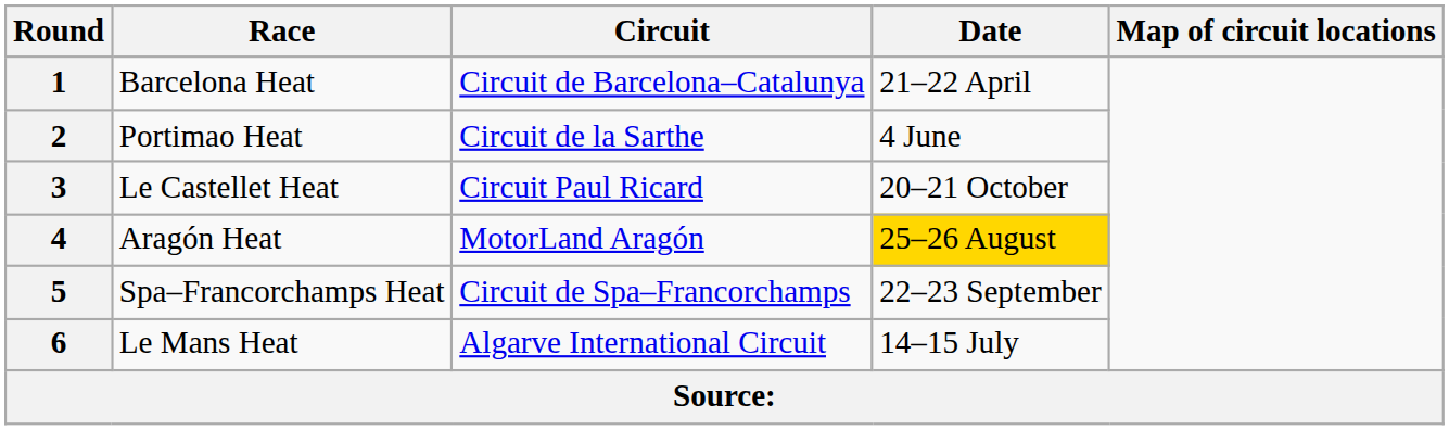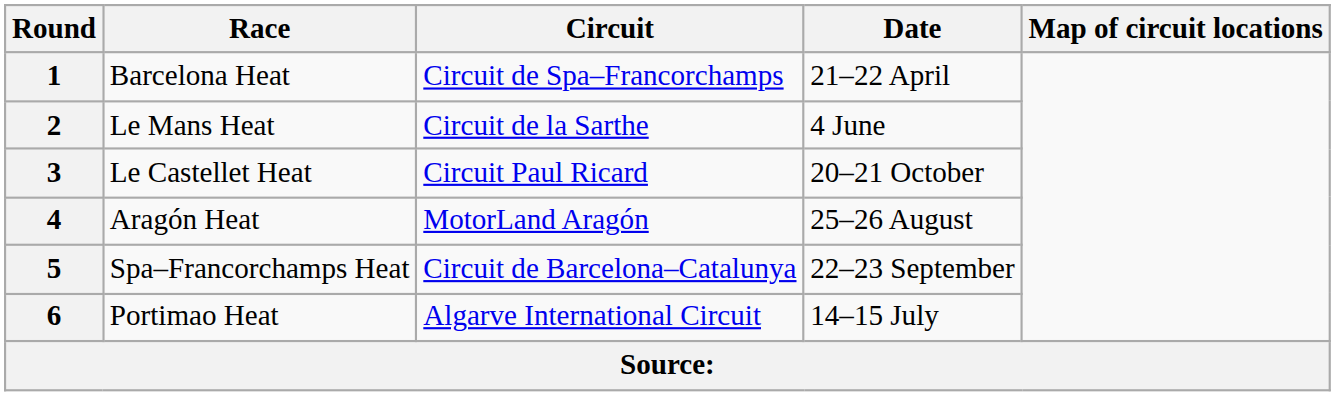 <table class="wikitable" style="font-size: 85%;">
 <tr>
 <th>Round</th>
 <th>Race</th>
 <th>Circuit</th>
 <th>Date</th>
 <th>Map of circuit locations</th>
 </tr>
 <tr>
 <th>1</th>
 <td>Barcelona Heat</td>
-<td> <a href='#'>Circuit de Barcelona–Catalunya</a></td>
+<td> <a href='#'>Circuit de Spa–Francorchamps</a></td>
 <td>21–22 April</td>
 <td rowspan="6"></td>
 </tr>
 <tr>
 <th>2</th>
-<td>Portimao Heat</td>
+<td>Le Mans Heat</td>
 <td> <a href='#'>Circuit de la Sarthe</a></td>
 <td>4 June</td>
 </tr>
 <tr>
 <th>3</th>
 <td>Le Castellet Heat</td>
 <td> <a href='#'>Circuit Paul Ricard</a></td>
 <td>20–21 October</td>
 </tr>
 <tr>
 <th>4</th>
 <td>Aragón Heat</td>
 <td> <a href='#'>MotorLand Aragón</a></td>
-<td style="background: gold;">25–26 August</td>
+<td>25–26 August</td>
 </tr>
 <tr>
 <th>5</th>
 <td>Spa–Francorchamps Heat</td>
-<td> <a href='#'>Circuit de Spa–Francorchamps</a></td>
+<td> <a href='#'>Circuit de Barcelona–Catalunya</a></td>
 <td>22–23 September</td>
 </tr>
 <tr>
 <th>6</th>
-<td>Le Mans Heat</td>
+<td>Portimao Heat</td>
 <td> <a href='#'>Algarve International Circuit</a></td>
 <td>14–15 July</td>
 </tr>
 <tr>
 <th colspan="5">Source:</th>
 </tr>
 </table>
